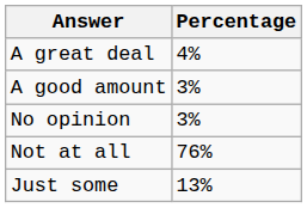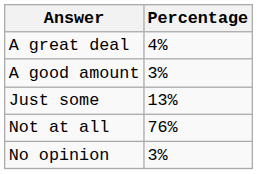 <table class="wikitable">
 <tr>
 <th>Answer</th>
 <th>Percentage</th>
 </tr>
 <tr>
 <td>A great deal</td>
 <td>4%</td>
 </tr>
 <tr>
 <td>A good amount</td>
 <td>3%</td>
 </tr>
 <tr>
-<td>No opinion</td>
-<td>3%</td>
+<td>Just some</td>
+<td>13%</td>
 </tr>
 <tr>
 <td>Not at all</td>
 <td>76%</td>
 </tr>
 <tr>
-<td>Just some</td>
-<td>13%</td>
+<td>No opinion</td>
+<td>3%</td>
 </tr>
 </table>
